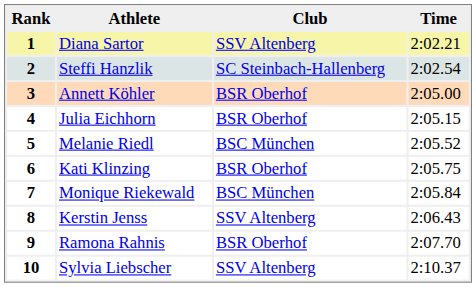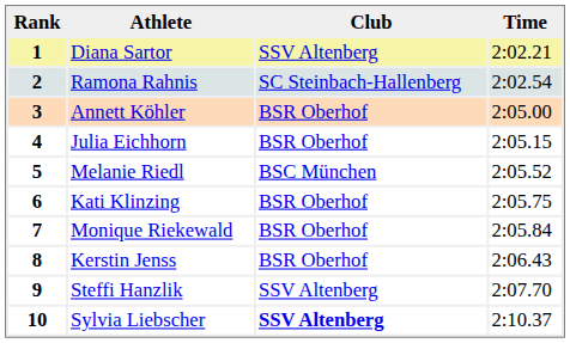 <table style="border:1px solid #808080; background-color:#EFEFEF;" cellspacing="2" cellpadding="2" width="450">
 <tr bgcolor="#EFEFEF">
 <th>Rank</th>
 <th>Athlete</th>
 <th>Club</th>
 <th>Time</th>
 </tr>
 <tr valign="top" bgcolor="#F7F6A8">
 <th>1</th>
 <td><a href='#'>Diana Sartor</a></td>
 <td><a href='#'>SSV Altenberg</a></td>
 <td>2:02.21</td>
 </tr>
 <tr valign="top" bgcolor="#DCE5E5">
 <th>2</th>
-<td><a href='#'>Steffi Hanzlik</a></td>
+<td><a href='#'>Ramona Rahnis</a></td>
 <td><a href='#'>SC Steinbach-Hallenberg</a></td>
 <td>2:02.54</td>
 </tr>
 <tr valign="top" bgcolor="#FFDAB9">
 <th>3</th>
 <td><a href='#'>Annett Köhler</a></td>
 <td><a href='#'>BSR Oberhof</a></td>
 <td>2:05.00</td>
 </tr>
 <tr valign="top" bgcolor="#FFFFFF">
 <th>4</th>
 <td><a href='#'>Julia Eichhorn</a></td>
 <td><a href='#'>BSR Oberhof</a></td>
 <td>2:05.15</td>
 </tr>
 <tr valign="top" bgcolor="#FFFFFF">
 <th>5</th>
 <td><a href='#'>Melanie Riedl</a></td>
 <td><a href='#'>BSC München</a></td>
 <td>2:05.52</td>
 </tr>
 <tr valign="top" bgcolor="#FFFFFF">
 <th>6</th>
 <td><a href='#'>Kati Klinzing</a></td>
 <td><a href='#'>BSR Oberhof</a></td>
 <td>2:05.75</td>
 </tr>
 <tr valign="top" bgcolor="#FFFFFF">
 <th>7</th>
 <td><a href='#'>Monique Riekewald</a></td>
-<td><a href='#'>BSC München</a></td>
+<td><a href='#'>BSR Oberhof</a></td>
 <td>2:05.84</td>
 </tr>
 <tr valign="top" bgcolor="#FFFFFF">
 <th>8</th>
 <td><a href='#'>Kerstin Jenss</a></td>
-<td><a href='#'>SSV Altenberg</a></td>
+<td><a href='#'>BSR Oberhof</a></td>
 <td>2:06.43</td>
 </tr>
 <tr valign="top" bgcolor="#FFFFFF">
 <th>9</th>
-<td><a href='#'>Ramona Rahnis</a></td>
-<td><a href='#'>BSR Oberhof</a></td>
+<td><a href='#'>Steffi Hanzlik</a></td>
+<td><a href='#'>SSV Altenberg</a></td>
 <td>2:07.70</td>
 </tr>
 <tr valign="top" bgcolor="#FFFFFF">
 <th>10</th>
 <td><a href='#'>Sylvia Liebscher</a></td>
-<td><a href='#'>SSV Altenberg</a></td>
+<td><strong><a href='#'>SSV Altenberg</a></strong></td>
 <td>2:10.37</td>
 </tr>
 </table>
